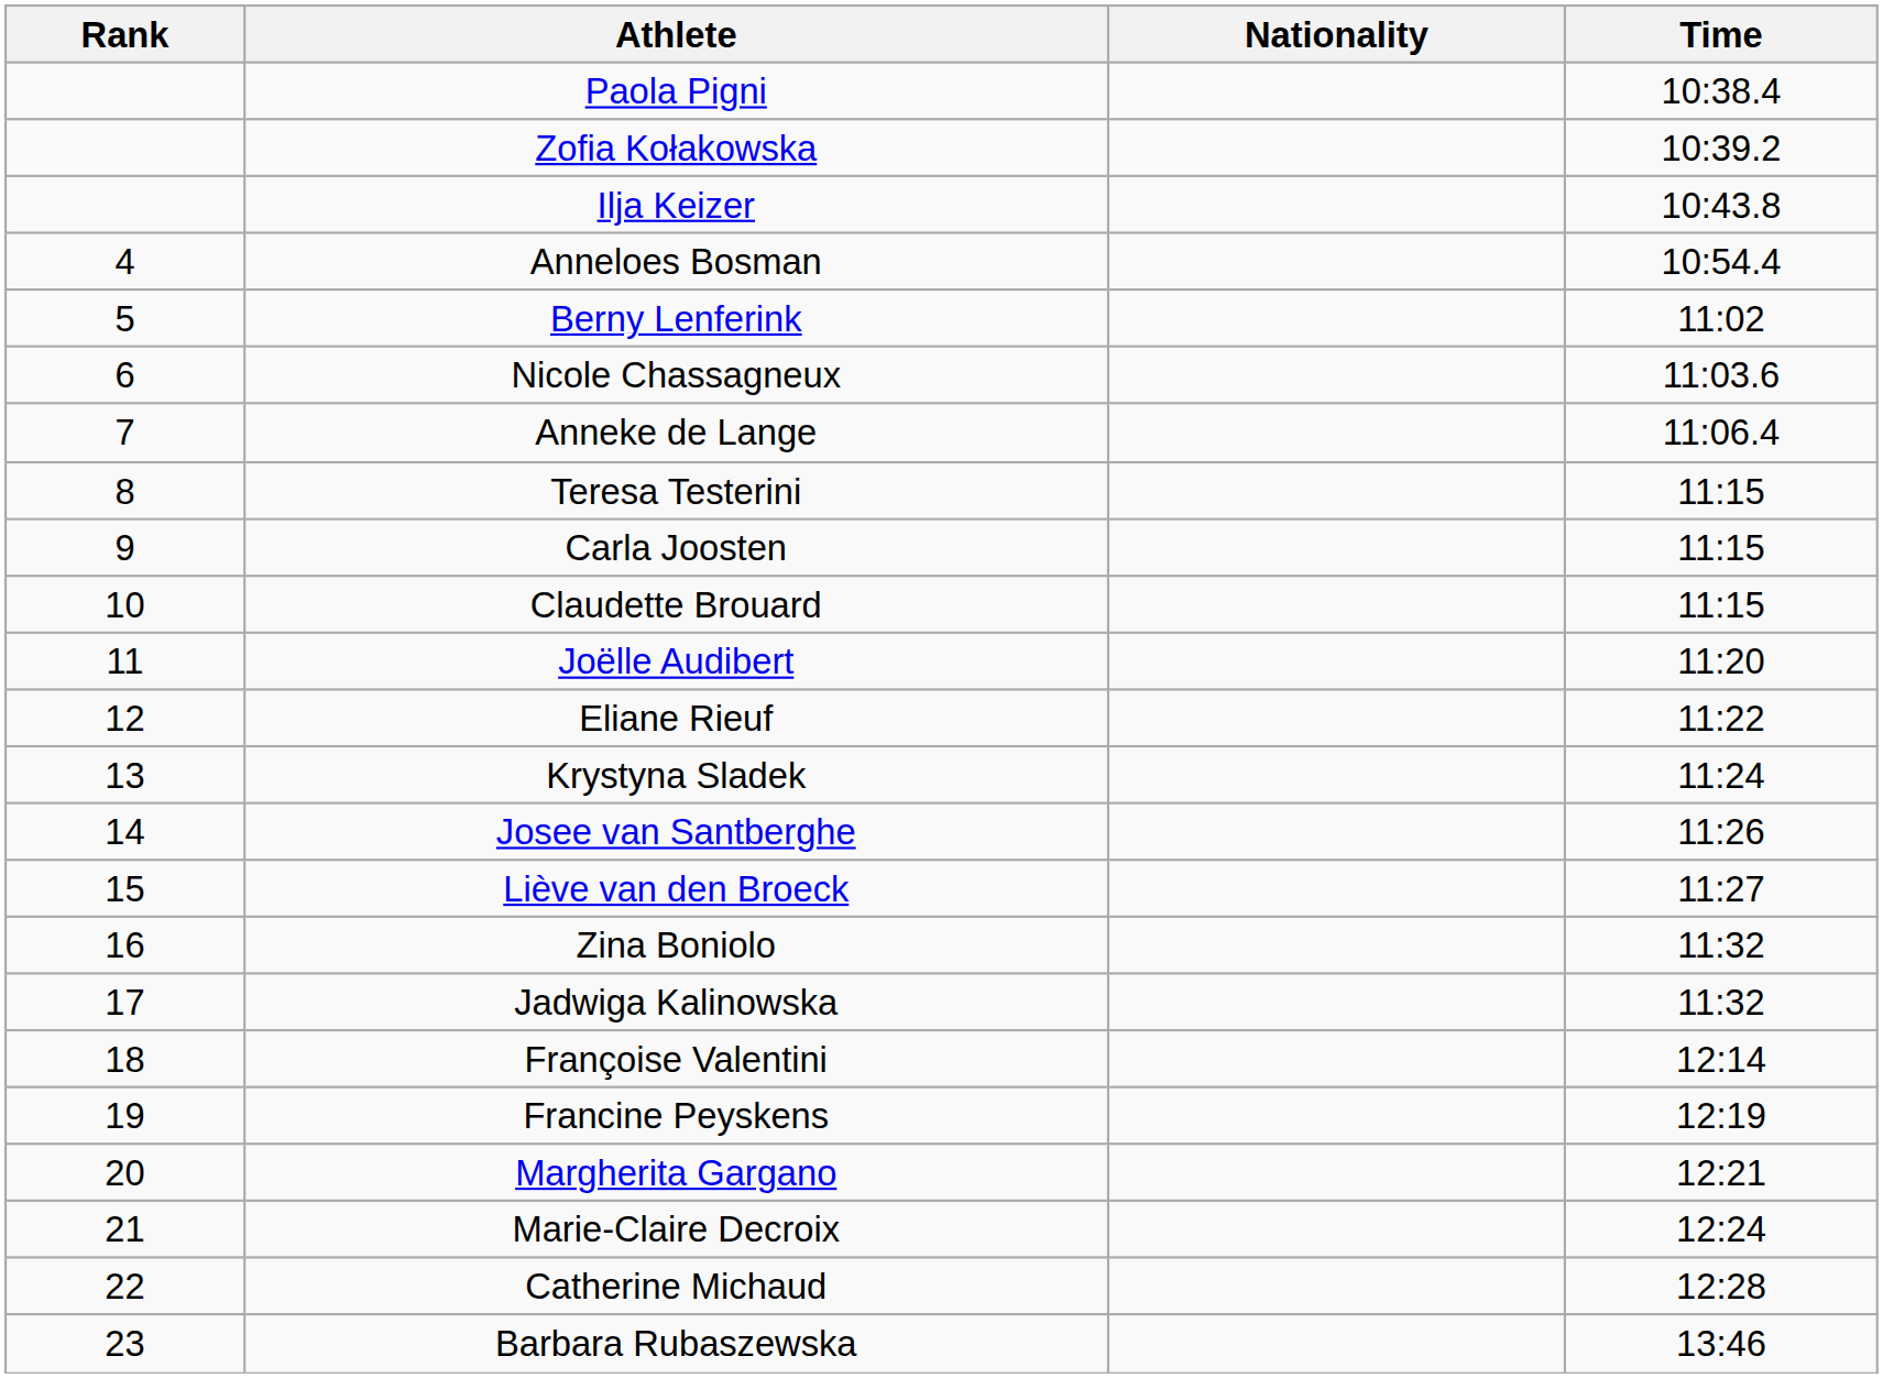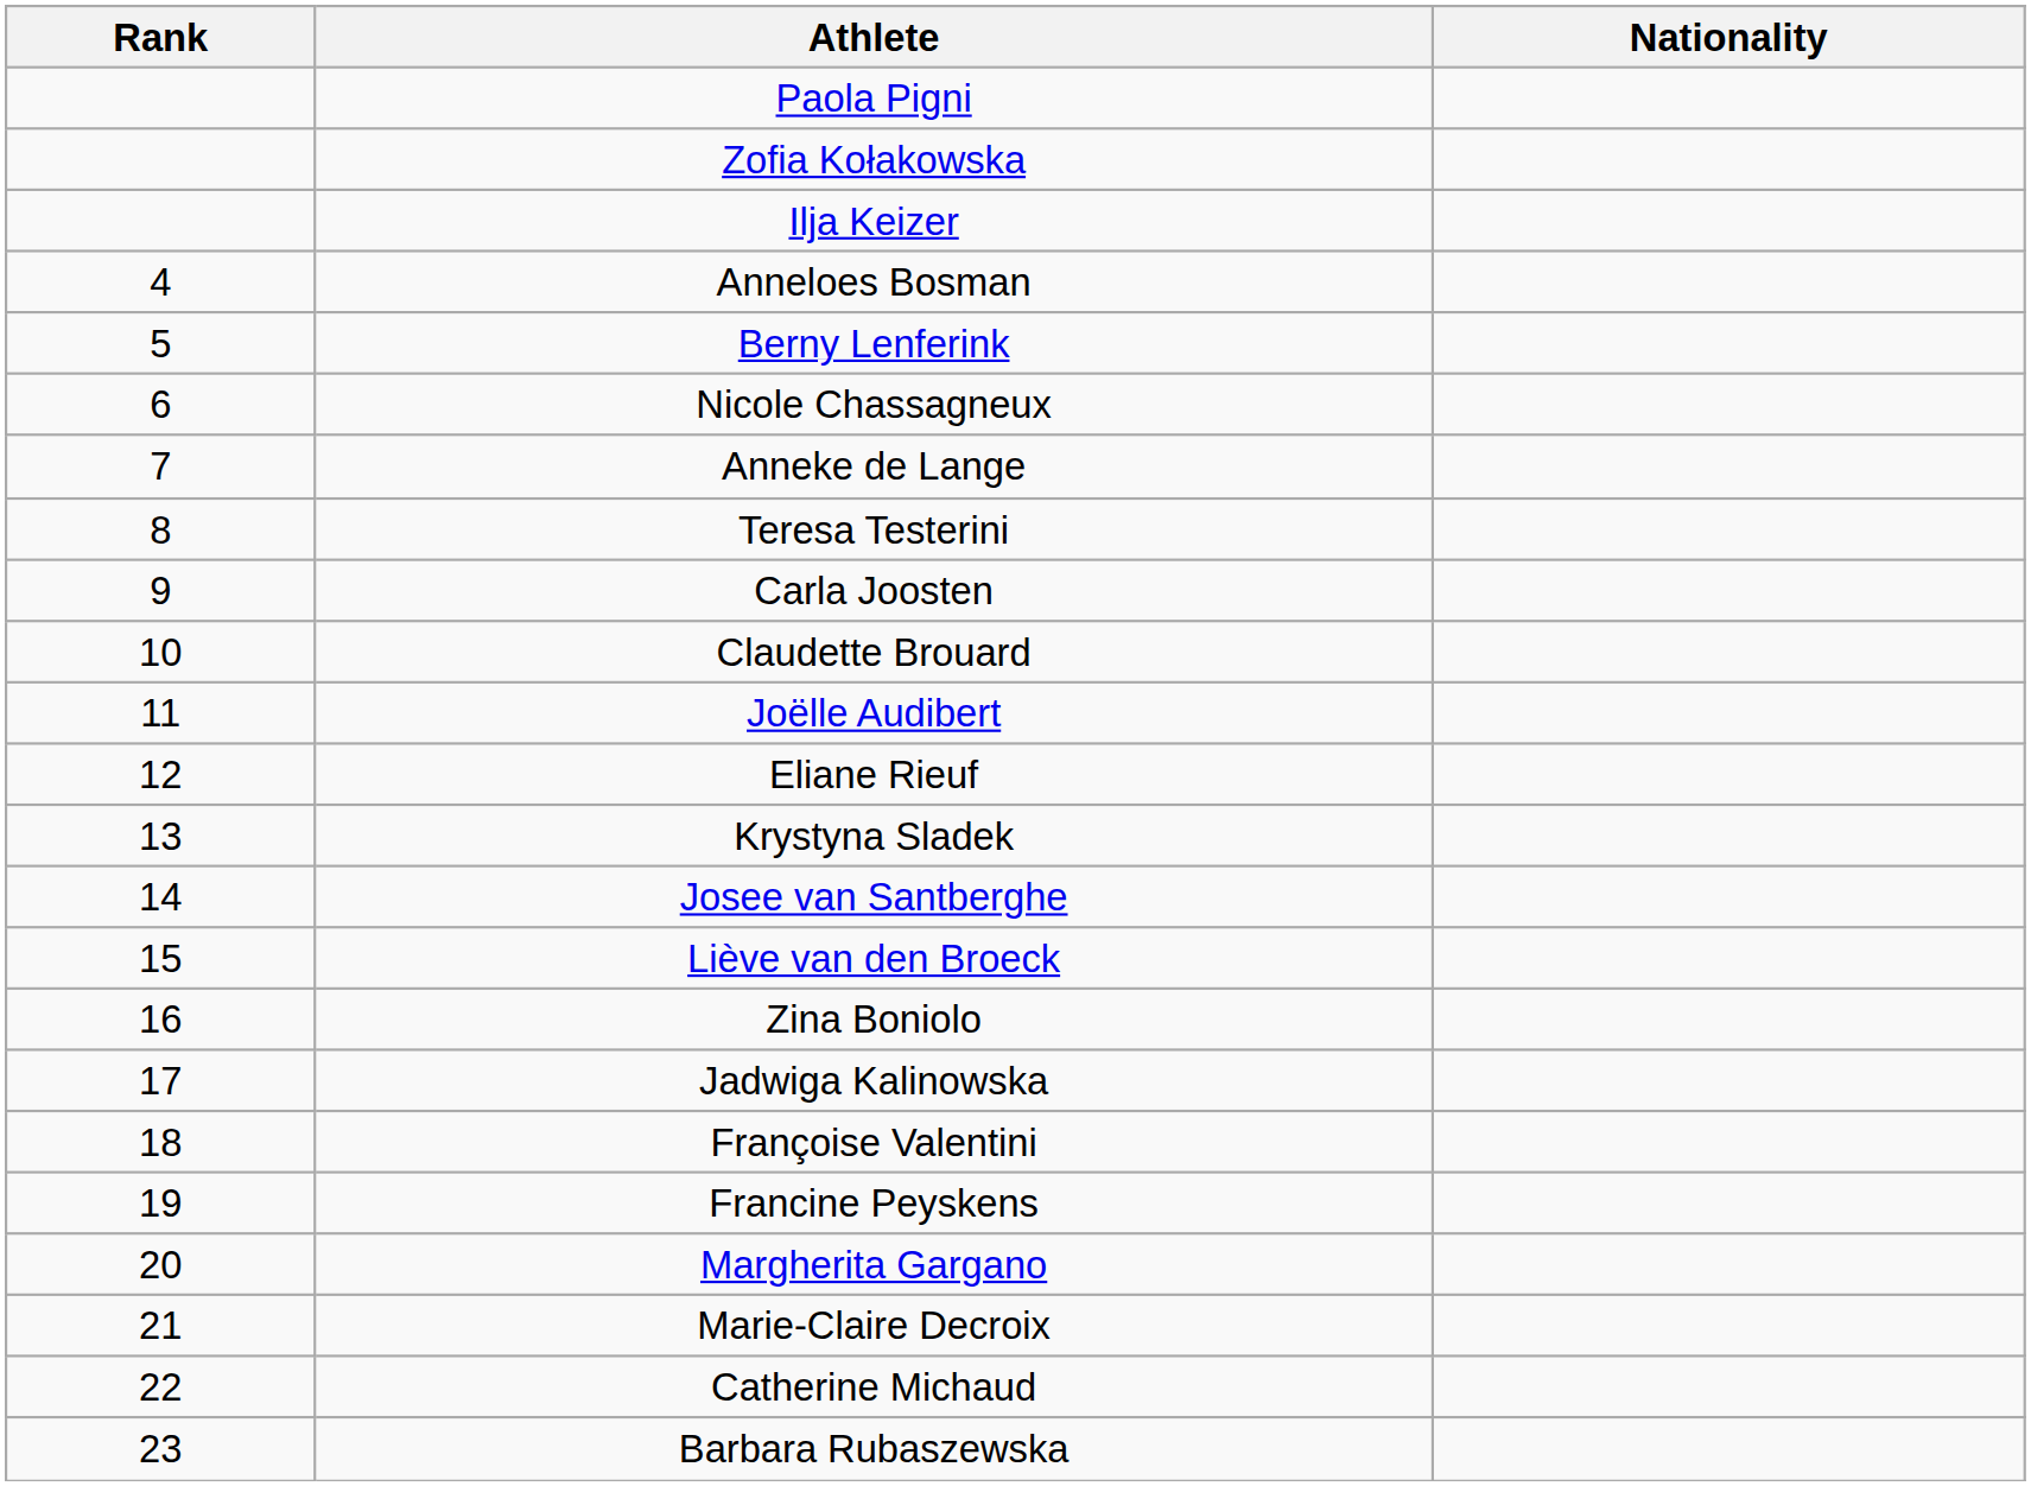 <table class="wikitable sortable" style=" text-align:center; font-size:95%;" width="50%">
 <tr>
 <th>Rank</th>
 <th>Athlete</th>
 <th>Nationality</th>
-<th>Time</th>
 </tr>
 <tr>
 <td align=center></td>
 <td><a href='#'>Paola Pigni</a></td>
 <td></td>
-<td>10:38.4</td>
 </tr>
 <tr>
 <td align=center></td>
 <td><a href='#'>Zofia Kołakowska</a></td>
 <td></td>
-<td>10:39.2</td>
 </tr>
 <tr>
 <td align=center></td>
 <td><a href='#'>Ilja Keizer</a></td>
 <td></td>
-<td>10:43.8</td>
 </tr>
 <tr>
 <td align=center>4</td>
 <td>Anneloes Bosman</td>
 <td></td>
-<td>10:54.4</td>
 </tr>
 <tr>
 <td align=center>5</td>
 <td><a href='#'>Berny Lenferink</a></td>
 <td></td>
-<td>11:02</td>
 </tr>
 <tr>
 <td align=center>6</td>
 <td>Nicole Chassagneux</td>
 <td></td>
-<td>11:03.6</td>
 </tr>
 <tr>
 <td align=center>7</td>
 <td>Anneke de Lange</td>
 <td></td>
-<td>11:06.4</td>
 </tr>
 <tr>
 <td align=center>8</td>
 <td>Teresa Testerini</td>
 <td></td>
-<td>11:15</td>
 </tr>
 <tr>
 <td align=center>9</td>
 <td>Carla Joosten</td>
 <td></td>
-<td>11:15</td>
 </tr>
 <tr>
 <td align=center>10</td>
 <td>Claudette Brouard</td>
 <td></td>
-<td>11:15</td>
 </tr>
 <tr>
 <td align=center>11</td>
 <td><a href='#'>Joëlle Audibert</a></td>
 <td></td>
-<td>11:20</td>
 </tr>
 <tr>
 <td align=center>12</td>
 <td>Eliane Rieuf</td>
 <td></td>
-<td>11:22</td>
 </tr>
 <tr>
 <td align=center>13</td>
 <td>Krystyna Sladek</td>
 <td></td>
-<td>11:24</td>
 </tr>
 <tr>
 <td align=center>14</td>
 <td><a href='#'>Josee van Santberghe</a></td>
 <td></td>
-<td>11:26</td>
 </tr>
 <tr>
 <td align=center>15</td>
 <td><a href='#'>Liève van den Broeck</a></td>
 <td></td>
-<td>11:27</td>
 </tr>
 <tr>
 <td align=center>16</td>
 <td>Zina Boniolo</td>
 <td></td>
-<td>11:32</td>
 </tr>
 <tr>
 <td align=center>17</td>
 <td>Jadwiga Kalinowska</td>
 <td></td>
-<td>11:32</td>
 </tr>
 <tr>
 <td align=center>18</td>
 <td>Françoise Valentini</td>
 <td></td>
-<td>12:14</td>
 </tr>
 <tr>
 <td align=center>19</td>
 <td>Francine Peyskens</td>
 <td></td>
-<td>12:19</td>
 </tr>
 <tr>
 <td align=center>20</td>
 <td><a href='#'>Margherita Gargano</a></td>
 <td></td>
-<td>12:21</td>
 </tr>
 <tr>
 <td align=center>21</td>
 <td>Marie-Claire Decroix</td>
 <td></td>
-<td>12:24</td>
 </tr>
 <tr>
 <td align=center>22</td>
 <td>Catherine Michaud</td>
 <td></td>
-<td>12:28</td>
 </tr>
 <tr>
 <td align=center>23</td>
 <td>Barbara Rubaszewska</td>
 <td></td>
-<td>13:46</td>
 </tr>
 </table>
